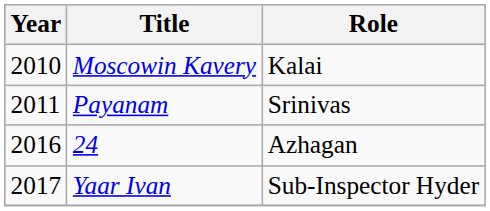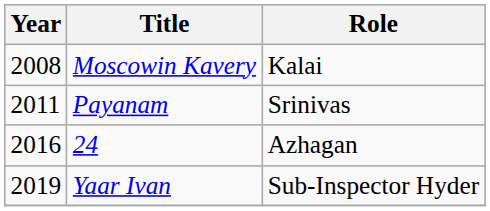 <table class="wikitable sortable">
 <tr>
 <th>Year</th>
 <th>Title</th>
 <th>Role</th>
 </tr>
 <tr>
-<td>2010</td>
+<td>2008</td>
 <td><em><a href='#'>Moscowin Kavery</a></em></td>
 <td>Kalai</td>
 </tr>
 <tr>
 <td>2011</td>
 <td><em><a href='#'>Payanam</a></em></td>
 <td>Srinivas</td>
 </tr>
 <tr>
 <td>2016</td>
 <td><em><a href='#'>24</a></em></td>
 <td>Azhagan</td>
 </tr>
 <tr>
-<td>2017</td>
+<td>2019</td>
 <td><em><a href='#'>Yaar Ivan</a></em></td>
 <td>Sub-Inspector Hyder</td>
 </tr>
 <tr>
 </tr>
 </table>
